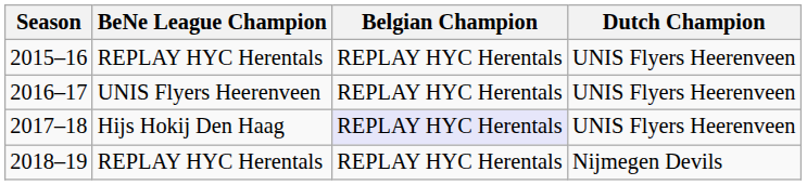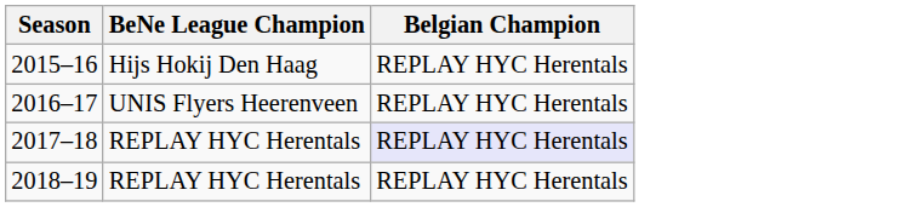 <table class="wikitable">
 <tr>
 <th>Season</th>
 <th>BeNe League Champion</th>
 <th>Belgian Champion</th>
-<th>Dutch Champion</th>
 </tr>
 <tr>
 <td>2015–16</td>
-<td> REPLAY HYC Herentals</td>
+<td> Hijs Hokij Den Haag</td>
 <td>REPLAY HYC Herentals</td>
-<td>UNIS Flyers Heerenveen</td>
 </tr>
 <tr>
 <td>2016–17</td>
 <td> UNIS Flyers Heerenveen</td>
 <td>REPLAY HYC Herentals</td>
-<td>UNIS Flyers Heerenveen</td>
 </tr>
 <tr>
 <td>2017–18</td>
-<td> Hijs Hokij Den Haag</td>
+<td> REPLAY HYC Herentals</td>
 <td style="background: lavender;">REPLAY HYC Herentals</td>
-<td>UNIS Flyers Heerenveen</td>
 </tr>
 <tr>
 <td>2018–19</td>
 <td> REPLAY HYC Herentals</td>
 <td>REPLAY HYC Herentals</td>
-<td>Nijmegen Devils</td>
 </tr>
 </table>
